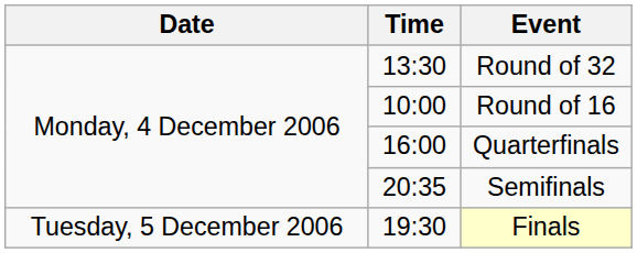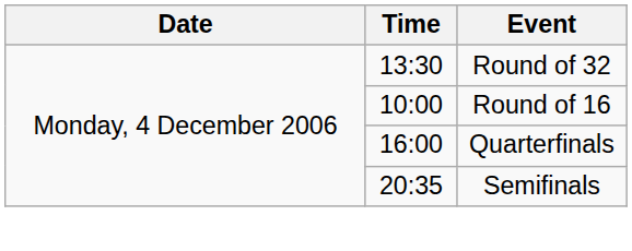 <table class = "wikitable" style="text-align:center;">
 <tr>
 <th width=220>Date</th>
 <th width=50>Time</th>
 <th width=100>Event</th>
 </tr>
 <tr>
 <td rowspan=4>Monday, 4 December 2006</td>
 <td>13:30</td>
 <td>Round of 32</td>
 </tr>
 <tr>
 <td>10:00</td>
 <td>Round of 16</td>
 </tr>
 <tr>
 <td>16:00</td>
 <td>Quarterfinals</td>
 </tr>
 <tr>
 <td>20:35</td>
 <td>Semifinals</td>
 </tr>
-<tr>
-<td>Tuesday, 5 December 2006</td>
-<td>19:30</td>
-<td bgcolor=ffffcc>Finals</td>
-</tr>
 </table>
